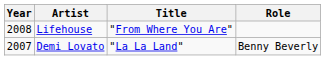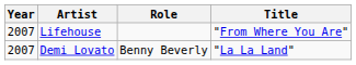 <table class="wikitable">
 <tr>
 <th>Year</th>
 <th>Artist</th>
+<th>Role</th>
 <th>Title</th>
-<th>Role</th>
 </tr>
 <tr>
-<td>2008</td>
+<td>2007</td>
 <td><a href='#'>Lifehouse</a></td>
+<td></td>
 <td>"<a href='#'>From Where You Are</a>"</td>
-<td></td>
 </tr>
 <tr>
 <td>2007</td>
 <td><a href='#'>Demi Lovato</a></td>
+<td>Benny Beverly</td>
 <td>"<a href='#'>La La Land</a>"</td>
-<td>Benny Beverly</td>
 </tr>
 </table>
